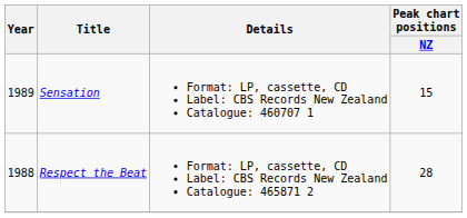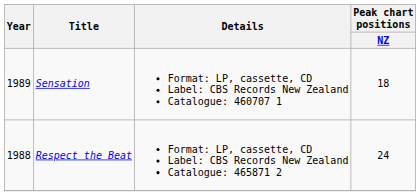 <table class="wikitable plainrowheaders">
 <tr>
 <th rowspan="2">Year</th>
 <th rowspan="2">Title</th>
 <th rowspan="2">Details</th>
 <th>Peak chart<br>positions</th>
 </tr>
 <tr>
 <th><a href='#'>NZ</a></th>
 </tr>
 <tr>
 <td>1989</td>
 <td><em><a href='#'>Sensation</a></em></td>
 <td><br><ul><li>Format: LP, cassette, CD</li><li>Label: CBS Records New Zealand</li><li>Catalogue: 460707 1</li></ul></td>
-<td align="center">15</td>
+<td align="center">18</td>
 </tr>
 <tr>
 <td>1988</td>
 <td><em><a href='#'>Respect the Beat</a></em></td>
 <td><br><ul><li>Format: LP, cassette, CD</li><li>Label: CBS Records New Zealand</li><li>Catalogue: 465871 2</li></ul></td>
-<td align="center">28</td>
+<td align="center">24</td>
 </tr>
 <tr>
 </tr>
 </table>
